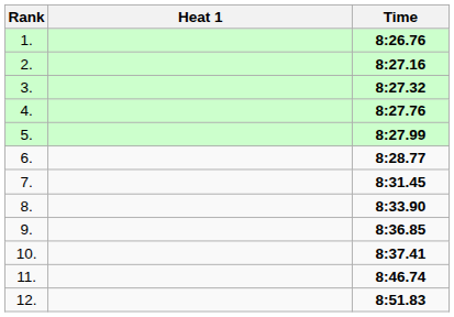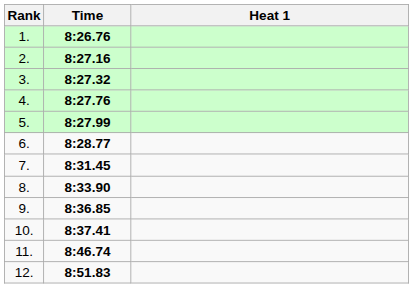 <table class="wikitable" style="font-size:95%;">
 <tr>
 <th>Rank</th>
+<th style="width: 6em">Time</th>
 <th align="left" style="width: 20em">Heat 1</th>
-<th style="width: 6em">Time</th>
 </tr>
 <tr style="background:#ccffcc;">
 <td align="center">1.</td>
+<td align="center"><strong>8:26.76</strong></td>
 <td></td>
-<td align="center"><strong>8:26.76</strong></td>
 </tr>
 <tr style="background:#ccffcc;">
 <td align="center">2.</td>
+<td align="center"><strong>8:27.16</strong></td>
 <td></td>
-<td align="center"><strong>8:27.16</strong></td>
 </tr>
 <tr style="background:#ccffcc;">
 <td align="center">3.</td>
+<td align="center"><strong>8:27.32</strong></td>
 <td></td>
-<td align="center"><strong>8:27.32</strong></td>
 </tr>
 <tr style="background:#ccffcc;">
 <td align="center">4.</td>
+<td align="center"><strong>8:27.76</strong></td>
 <td></td>
-<td align="center"><strong>8:27.76</strong></td>
 </tr>
 <tr style="background:#ccffcc;">
 <td align="center">5.</td>
+<td align="center"><strong>8:27.99</strong></td>
 <td></td>
-<td align="center"><strong>8:27.99</strong></td>
 </tr>
 <tr>
 <td align="center">6.</td>
+<td align="center"><strong>8:28.77</strong></td>
 <td></td>
-<td align="center"><strong>8:28.77</strong></td>
 </tr>
 <tr>
 <td align="center">7.</td>
+<td align="center"><strong>8:31.45</strong></td>
 <td></td>
-<td align="center"><strong>8:31.45</strong></td>
 </tr>
 <tr>
 <td align="center">8.</td>
+<td align="center"><strong>8:33.90</strong></td>
 <td></td>
-<td align="center"><strong>8:33.90</strong></td>
 </tr>
 <tr>
 <td align="center">9.</td>
+<td align="center"><strong>8:36.85</strong></td>
 <td></td>
-<td align="center"><strong>8:36.85</strong></td>
 </tr>
 <tr>
 <td align="center">10.</td>
+<td align="center"><strong>8:37.41</strong></td>
 <td></td>
-<td align="center"><strong>8:37.41</strong></td>
 </tr>
 <tr>
 <td align="center">11.</td>
+<td align="center"><strong>8:46.74</strong></td>
 <td></td>
-<td align="center"><strong>8:46.74</strong></td>
 </tr>
 <tr>
 <td align="center">12.</td>
+<td align="center"><strong>8:51.83</strong></td>
 <td></td>
-<td align="center"><strong>8:51.83</strong></td>
 </tr>
 </table>
